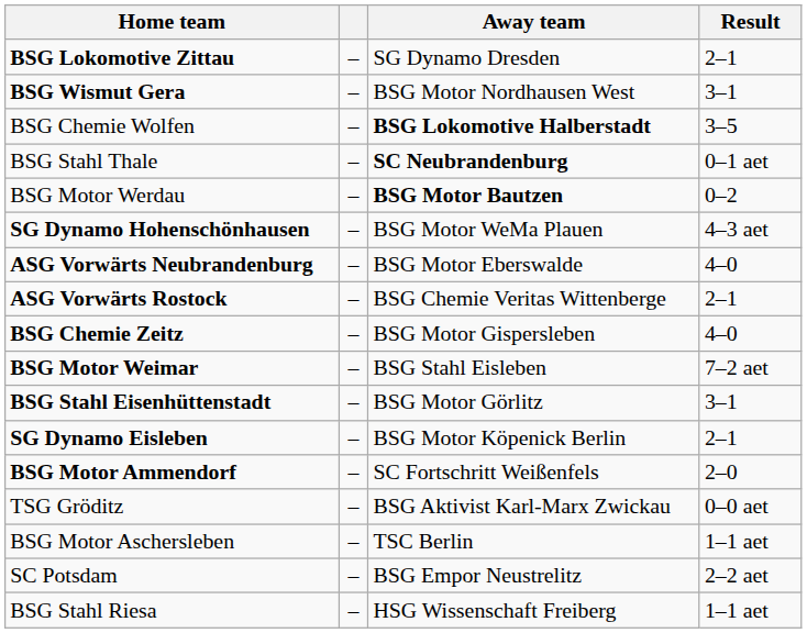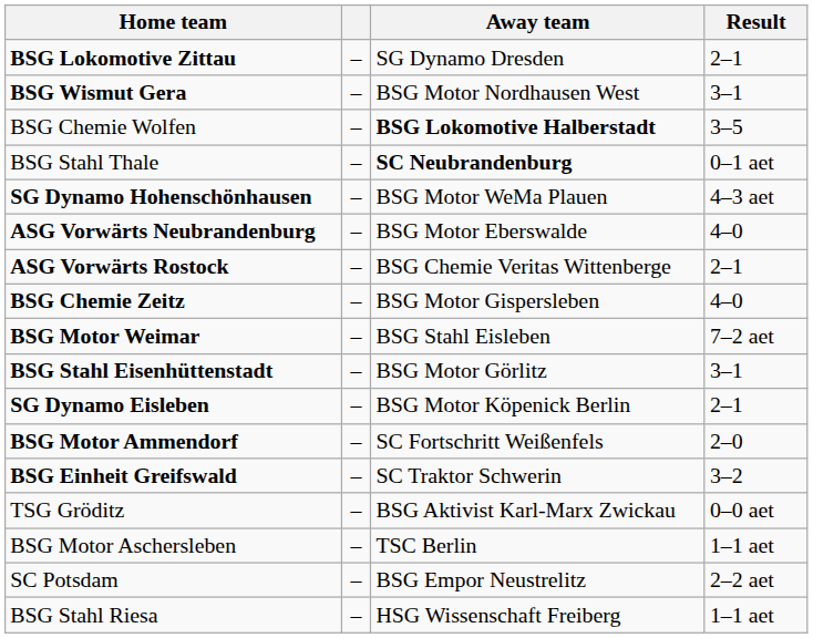 <table class="wikitable" style="width:585px;" border="1">
 <tr>
 <th style="width:250px;" align="left">Home team</th>
 <th style="width:15px;"></th>
 <th style="width:250px;" align="left">Away team</th>
 <th style="width:70px;" align="center;">Result</th>
 </tr>
 <tr>
 <td><strong>BSG Lokomotive Zittau</strong></td>
 <td align="center">–</td>
 <td>SG Dynamo Dresden</td>
 <td>2–1</td>
 </tr>
 <tr>
 <td><strong>BSG Wismut Gera</strong></td>
 <td align="center">–</td>
 <td>BSG Motor Nordhausen West</td>
 <td>3–1</td>
 </tr>
 <tr>
 <td>BSG Chemie Wolfen</td>
 <td align="center">–</td>
 <td><strong>BSG Lokomotive Halberstadt</strong></td>
 <td>3–5</td>
 </tr>
 <tr>
 <td>BSG Stahl Thale</td>
 <td align="center">–</td>
 <td><strong>SC Neubrandenburg</strong></td>
 <td>0–1 aet</td>
-</tr>
-<tr>
-<td>BSG Motor Werdau</td>
-<td align="center">–</td>
-<td><strong>BSG Motor Bautzen</strong></td>
-<td>0–2</td>
 </tr>
 <tr>
 <td><strong>SG Dynamo Hohenschönhausen</strong></td>
 <td align="center">–</td>
 <td>BSG Motor WeMa Plauen</td>
 <td>4–3 aet</td>
 </tr>
 <tr>
 <td><strong>ASG Vorwärts Neubrandenburg</strong></td>
 <td align="center">–</td>
 <td>BSG Motor Eberswalde</td>
 <td>4–0</td>
 </tr>
 <tr>
 <td><strong>ASG Vorwärts Rostock</strong></td>
 <td align="center">–</td>
 <td>BSG Chemie Veritas Wittenberge</td>
 <td>2–1</td>
 </tr>
 <tr>
 <td><strong>BSG Chemie Zeitz</strong></td>
 <td align="center">–</td>
 <td>BSG Motor Gispersleben</td>
 <td>4–0</td>
 </tr>
 <tr>
 <td><strong>BSG Motor Weimar</strong></td>
 <td align="center">–</td>
 <td>BSG Stahl Eisleben</td>
 <td>7–2 aet</td>
 </tr>
 <tr>
 <td><strong>BSG Stahl Eisenhüttenstadt</strong></td>
 <td align="center">–</td>
 <td>BSG Motor Görlitz</td>
 <td>3–1</td>
 </tr>
 <tr>
 <td><strong>SG Dynamo Eisleben</strong></td>
 <td align="center">–</td>
 <td>BSG Motor Köpenick Berlin</td>
 <td>2–1</td>
 </tr>
 <tr>
 <td><strong>BSG Motor Ammendorf</strong></td>
 <td align="center">–</td>
 <td>SC Fortschritt Weißenfels</td>
 <td>2–0</td>
 </tr>
 <tr>
+<td><strong>BSG Einheit Greifswald</strong></td>
+<td align="center">–</td>
+<td>SC Traktor Schwerin</td>
+<td>3–2</td>
+</tr>
+<tr>
 <td>TSG Gröditz</td>
 <td align="center">–</td>
 <td>BSG Aktivist Karl-Marx Zwickau</td>
 <td>0–0 aet</td>
 </tr>
 <tr>
 <td>BSG Motor Aschersleben</td>
 <td align="center">–</td>
 <td>TSC Berlin</td>
 <td>1–1 aet</td>
 </tr>
 <tr>
 <td>SC Potsdam</td>
 <td align="center">–</td>
 <td>BSG Empor Neustrelitz</td>
 <td>2–2 aet</td>
 </tr>
 <tr>
 <td>BSG Stahl Riesa</td>
 <td align="center">–</td>
 <td>HSG Wissenschaft Freiberg</td>
 <td>1–1 aet</td>
 </tr>
 </table>
